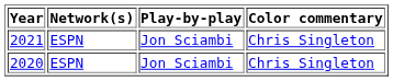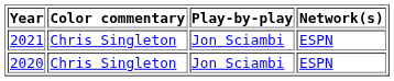 <table border="1" cellpadding="1">
 <tr>
 <td><strong>Year</strong></td>
+<td><strong>Color commentary</strong></td>
+<td><strong>Play-by-play</strong></td>
 <td><strong>Network(s)</strong></td>
-<td><strong>Play-by-play</strong></td>
-<td><strong>Color commentary</strong></td>
 </tr>
 <tr>
 <td><a href='#'>2021</a></td>
+<td><a href='#'>Chris Singleton</a></td>
+<td><a href='#'>Jon Sciambi</a></td>
 <td><a href='#'>ESPN</a></td>
-<td><a href='#'>Jon Sciambi</a></td>
-<td><a href='#'>Chris Singleton</a></td>
 </tr>
 <tr>
 <td><a href='#'>2020</a></td>
+<td><a href='#'>Chris Singleton</a></td>
+<td><a href='#'>Jon Sciambi</a></td>
 <td><a href='#'>ESPN</a></td>
-<td><a href='#'>Jon Sciambi</a></td>
-<td><a href='#'>Chris Singleton</a></td>
 </tr>
 </table>
